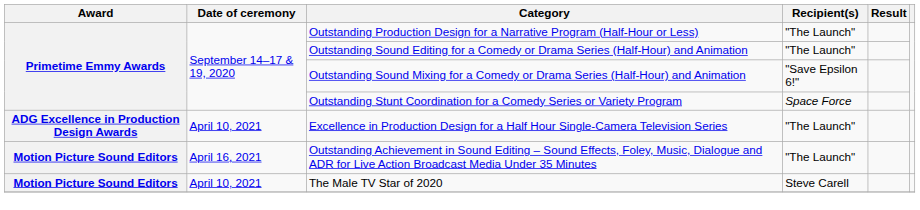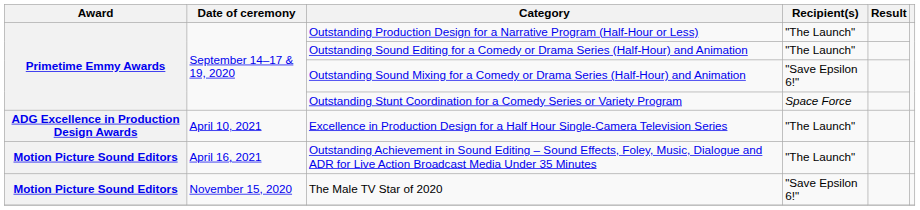 <table class="wikitable plainrowheaders">
 <tr>
 <th scope="col">Award</th>
 <th scope="col">Date of ceremony</th>
 <th scope="col">Category</th>
 <th scope="col">Recipient(s)</th>
 <th scope="col">Result</th>
 <th scope="col"></th>
 </tr>
 <tr>
 <th rowspan="4" scope="row" style="text-align:center;"><a href='#'>Primetime Emmy Awards</a></th>
 <td rowspan="4"><a href='#'>September 14–17 & 19, 2020</a></td>
 <td><a href='#'>Outstanding Production Design for a Narrative Program (Half-Hour or Less)</a></td>
 <td>"The Launch"</td>
 <td></td>
 <td rowspan="4" style="text-align:center;"></td>
 </tr>
 <tr>
 <td><a href='#'>Outstanding Sound Editing for a Comedy or Drama Series (Half-Hour) and Animation</a></td>
 <td>"The Launch"</td>
 <td></td>
 </tr>
 <tr>
 <td><a href='#'>Outstanding Sound Mixing for a Comedy or Drama Series (Half-Hour) and Animation</a></td>
 <td>"Save Epsilon 6!"</td>
 <td></td>
 </tr>
 <tr>
 <td><a href='#'>Outstanding Stunt Coordination for a Comedy Series or Variety Program</a></td>
 <td><em>Space Force</em></td>
 <td></td>
 </tr>
 <tr>
 <th scope="row" style="text-align:center;"><a href='#'>ADG Excellence in Production Design Awards</a></th>
 <td><a href='#'>April 10, 2021</a></td>
 <td><a href='#'>Excellence in Production Design for a Half Hour Single-Camera Television Series</a></td>
 <td>"The Launch"</td>
 <td></td>
 <td style="text-align:center;"></td>
 </tr>
 <tr>
 <th scope="row" style="text-align:center;"><a href='#'>Motion Picture Sound Editors</a></th>
 <td><a href='#'>April 16, 2021</a></td>
 <td><a href='#'>Outstanding Achievement in Sound Editing – Sound Effects, Foley, Music, Dialogue and ADR for Live Action Broadcast Media Under 35 Minutes</a></td>
 <td>"The Launch"</td>
 <td></td>
 <td style="text-align:center;"></td>
 </tr>
 <tr>
 <th scope="row" style="text-align:center;"><a href='#'>Motion Picture Sound Editors</a></th>
-<td><a href='#'>April 10, 2021</a></td>
+<td><a href='#'>November 15, 2020</a></td>
 <td>The Male TV Star of 2020</td>
-<td>Steve Carell</td>
+<td>"Save Epsilon 6!"</td>
 <td></td>
 <td style="text-align:center;"></td>
 </tr>
 <tr>
 </tr>
 </table>
